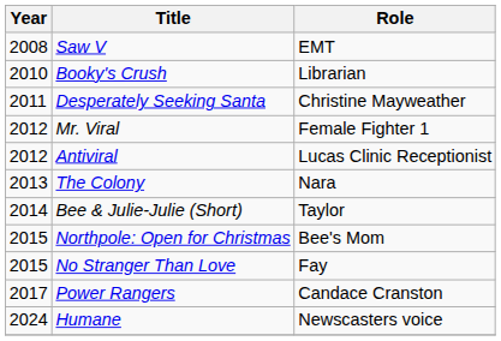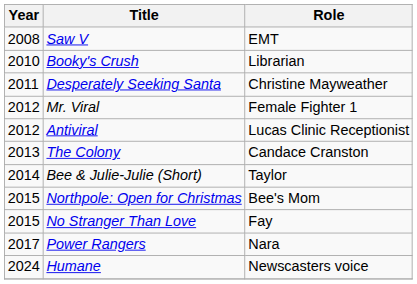 <table class="wikitable sortable">
 <tr>
 <th>Year</th>
 <th>Title</th>
 <th>Role</th>
 </tr>
 <tr>
 <td>2008</td>
 <td><em><a href='#'>Saw V</a> </em></td>
 <td>EMT</td>
 </tr>
 <tr>
 <td>2010</td>
 <td><em><a href='#'>Booky's Crush </a></em></td>
 <td>Librarian</td>
 </tr>
 <tr>
 <td>2011</td>
 <td><em><a href='#'>Desperately Seeking Santa</a></em></td>
 <td>Christine Mayweather</td>
 </tr>
 <tr>
 <td>2012</td>
 <td><em>Mr. Viral </em></td>
 <td>Female Fighter 1</td>
 </tr>
 <tr>
 <td>2012</td>
 <td><em><a href='#'>Antiviral</a></em></td>
 <td>Lucas Clinic Receptionist</td>
 </tr>
 <tr>
 <td>2013</td>
 <td data-sort-value="Colony, The"><em><a href='#'>The Colony</a></em></td>
-<td>Nara</td>
+<td>Candace Cranston</td>
 </tr>
 <tr>
 <td>2014</td>
 <td><em>Bee & Julie-Julie (Short)</em></td>
 <td>Taylor</td>
 </tr>
 <tr>
 <td>2015</td>
 <td><em><a href='#'>Northpole: Open for Christmas</a></em></td>
 <td>Bee's Mom</td>
 </tr>
 <tr>
 <td>2015</td>
 <td><em><a href='#'>No Stranger Than Love</a></em></td>
 <td>Fay</td>
 </tr>
 <tr>
 <td>2017</td>
 <td><em><a href='#'>Power Rangers</a></em></td>
-<td>Candace Cranston</td>
+<td>Nara</td>
 </tr>
 <tr>
 <td>2024</td>
 <td><em><a href='#'>Humane</a></em></td>
 <td>Newscasters voice</td>
 </tr>
 <tr>
 </tr>
 </table>
